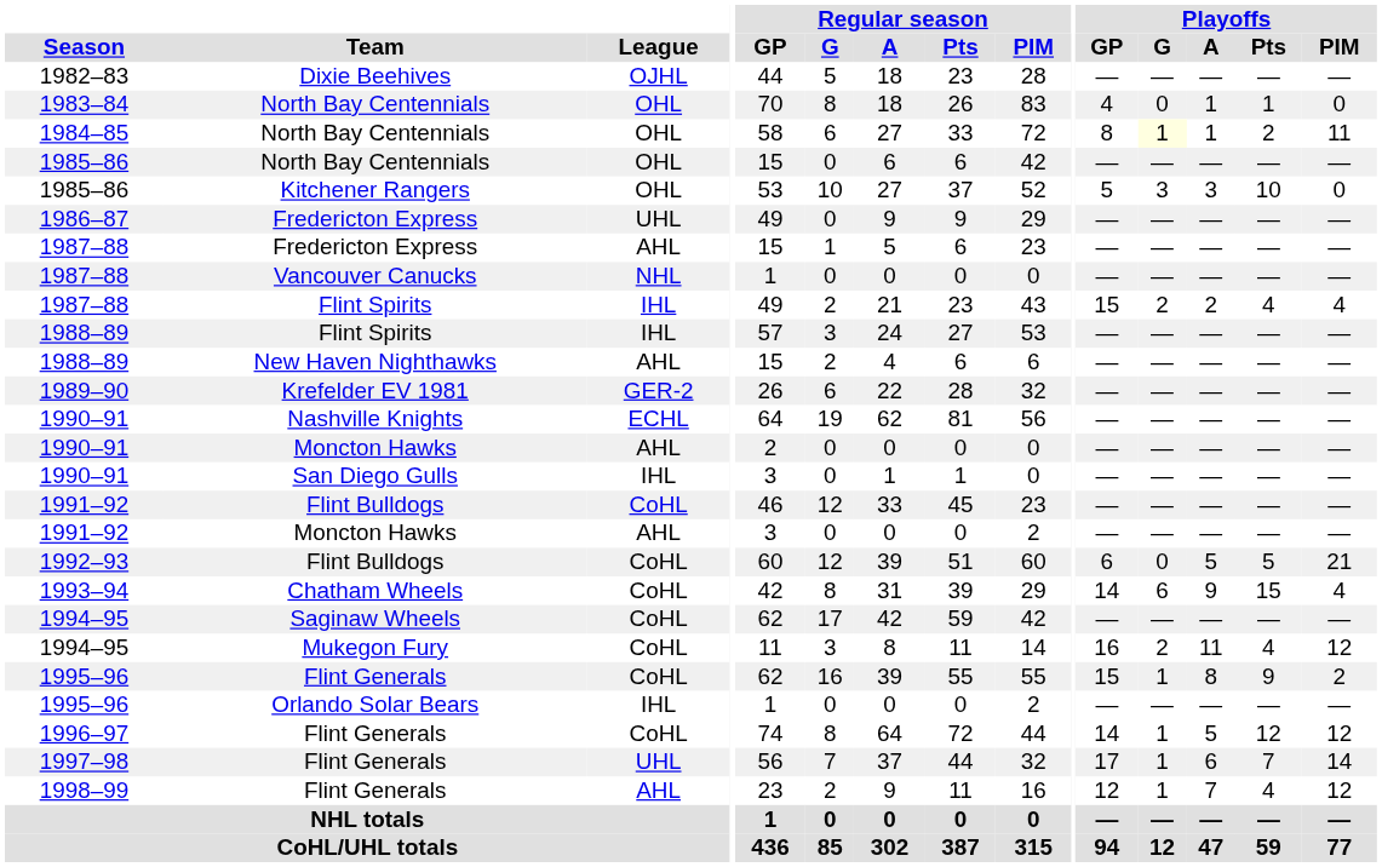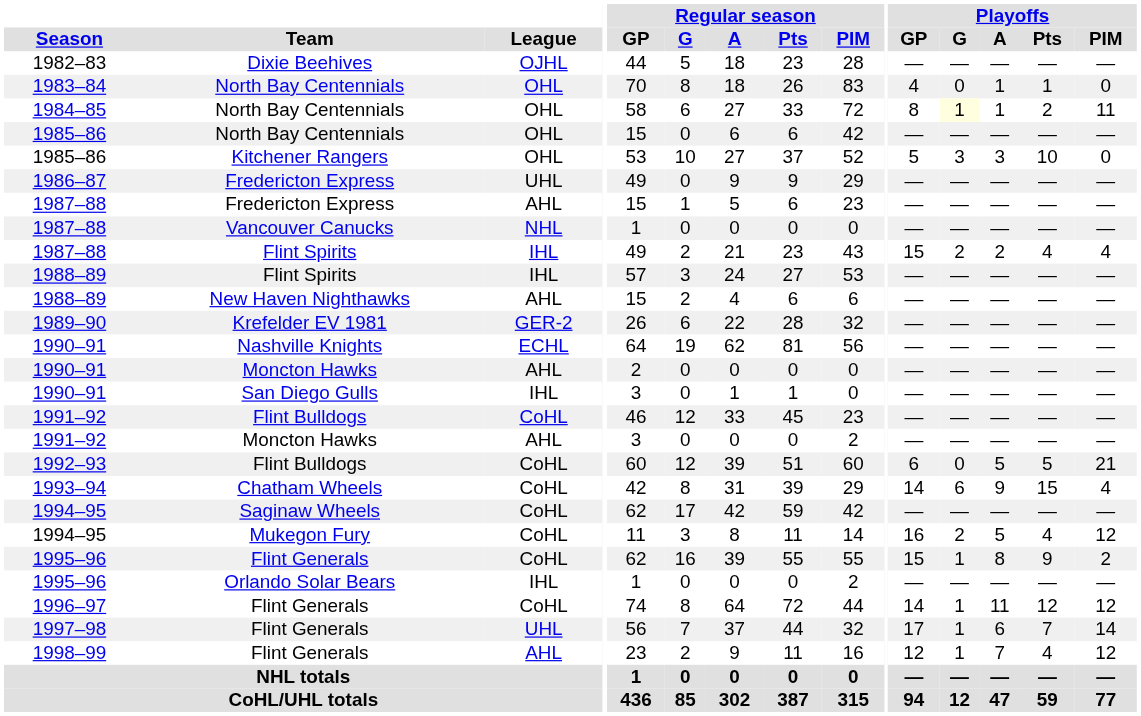 <table border="0" cellpadding="1" cellspacing="0" style="text-align:center; width:60em">
 <tr bgcolor="#e0e0e0">
 <th colspan="3" bgcolor="#ffffff"></th>
 <th rowspan="100" bgcolor="#ffffff"></th>
 <th colspan="5"><a href='#'>Regular season</a></th>
 <th rowspan="100" bgcolor="#ffffff"></th>
 <th colspan="5"><a href='#'>Playoffs</a></th>
 </tr>
 <tr bgcolor="#e0e0e0">
 <th><a href='#'>Season</a></th>
 <th>Team</th>
 <th>League</th>
 <th>GP</th>
 <th><a href='#'>G</a></th>
 <th><a href='#'>A</a></th>
 <th><a href='#'>Pts</a></th>
 <th><a href='#'>PIM</a></th>
 <th>GP</th>
 <th>G</th>
 <th>A</th>
 <th>Pts</th>
 <th>PIM</th>
 </tr>
 <tr>
 <td>1982–83</td>
 <td><a href='#'>Dixie Beehives</a></td>
 <td><a href='#'>OJHL</a></td>
 <td>44</td>
 <td>5</td>
 <td>18</td>
 <td>23</td>
 <td>28</td>
 <td>—</td>
 <td>—</td>
 <td>—</td>
 <td>—</td>
 <td>—</td>
 </tr>
 <tr bgcolor="#f0f0f0">
 <td><a href='#'>1983–84</a></td>
 <td><a href='#'>North Bay Centennials</a></td>
 <td><a href='#'>OHL</a></td>
 <td>70</td>
 <td>8</td>
 <td>18</td>
 <td>26</td>
 <td>83</td>
 <td>4</td>
 <td>0</td>
 <td>1</td>
 <td>1</td>
 <td>0</td>
 </tr>
 <tr>
 <td><a href='#'>1984–85</a></td>
 <td>North Bay Centennials</td>
 <td>OHL</td>
 <td>58</td>
 <td>6</td>
 <td>27</td>
 <td>33</td>
 <td>72</td>
 <td>8</td>
 <td style="background: lightyellow;">1</td>
 <td>1</td>
 <td>2</td>
 <td>11</td>
 </tr>
 <tr bgcolor="#f0f0f0">
 <td><a href='#'>1985–86</a></td>
 <td>North Bay Centennials</td>
 <td>OHL</td>
 <td>15</td>
 <td>0</td>
 <td>6</td>
 <td>6</td>
 <td>42</td>
 <td>—</td>
 <td>—</td>
 <td>—</td>
 <td>—</td>
 <td>—</td>
 </tr>
 <tr>
 <td>1985–86</td>
 <td><a href='#'>Kitchener Rangers</a></td>
 <td>OHL</td>
 <td>53</td>
 <td>10</td>
 <td>27</td>
 <td>37</td>
 <td>52</td>
 <td>5</td>
 <td>3</td>
 <td>3</td>
 <td>10</td>
 <td>0</td>
 </tr>
 <tr bgcolor="#f0f0f0">
 <td><a href='#'>1986–87</a></td>
 <td><a href='#'>Fredericton Express</a></td>
 <td>UHL</td>
 <td>49</td>
 <td>0</td>
 <td>9</td>
 <td>9</td>
 <td>29</td>
 <td>—</td>
 <td>—</td>
 <td>—</td>
 <td>—</td>
 <td>—</td>
 </tr>
 <tr>
 <td><a href='#'>1987–88</a></td>
 <td>Fredericton Express</td>
 <td>AHL</td>
 <td>15</td>
 <td>1</td>
 <td>5</td>
 <td>6</td>
 <td>23</td>
 <td>—</td>
 <td>—</td>
 <td>—</td>
 <td>—</td>
 <td>—</td>
 </tr>
 <tr bgcolor="#f0f0f0">
 <td><a href='#'>1987–88</a></td>
 <td><a href='#'>Vancouver Canucks</a></td>
 <td><a href='#'>NHL</a></td>
 <td>1</td>
 <td>0</td>
 <td>0</td>
 <td>0</td>
 <td>0</td>
 <td>—</td>
 <td>—</td>
 <td>—</td>
 <td>—</td>
 <td>—</td>
 </tr>
 <tr>
 <td><a href='#'>1987–88</a></td>
 <td><a href='#'>Flint Spirits</a></td>
 <td><a href='#'>IHL</a></td>
 <td>49</td>
 <td>2</td>
 <td>21</td>
 <td>23</td>
 <td>43</td>
 <td>15</td>
 <td>2</td>
 <td>2</td>
 <td>4</td>
 <td>4</td>
 </tr>
 <tr bgcolor="#f0f0f0">
 <td><a href='#'>1988–89</a></td>
 <td>Flint Spirits</td>
 <td>IHL</td>
 <td>57</td>
 <td>3</td>
 <td>24</td>
 <td>27</td>
 <td>53</td>
 <td>—</td>
 <td>—</td>
 <td>—</td>
 <td>—</td>
 <td>—</td>
 </tr>
 <tr>
 <td><a href='#'>1988–89</a></td>
 <td><a href='#'>New Haven Nighthawks</a></td>
 <td>AHL</td>
 <td>15</td>
 <td>2</td>
 <td>4</td>
 <td>6</td>
 <td>6</td>
 <td>—</td>
 <td>—</td>
 <td>—</td>
 <td>—</td>
 <td>—</td>
 </tr>
 <tr bgcolor="#f0f0f0">
 <td><a href='#'>1989–90</a></td>
 <td><a href='#'>Krefelder EV 1981</a></td>
 <td><a href='#'>GER-2</a></td>
 <td>26</td>
 <td>6</td>
 <td>22</td>
 <td>28</td>
 <td>32</td>
 <td>—</td>
 <td>—</td>
 <td>—</td>
 <td>—</td>
 <td>—</td>
 </tr>
 <tr>
 <td><a href='#'>1990–91</a></td>
 <td><a href='#'>Nashville Knights</a></td>
 <td><a href='#'>ECHL</a></td>
 <td>64</td>
 <td>19</td>
 <td>62</td>
 <td>81</td>
 <td>56</td>
 <td>—</td>
 <td>—</td>
 <td>—</td>
 <td>—</td>
 <td>—</td>
 </tr>
 <tr bgcolor="#f0f0f0">
 <td><a href='#'>1990–91</a></td>
 <td><a href='#'>Moncton Hawks</a></td>
 <td>AHL</td>
 <td>2</td>
 <td>0</td>
 <td>0</td>
 <td>0</td>
 <td>0</td>
 <td>—</td>
 <td>—</td>
 <td>—</td>
 <td>—</td>
 <td>—</td>
 </tr>
 <tr>
 <td><a href='#'>1990–91</a></td>
 <td><a href='#'>San Diego Gulls</a></td>
 <td>IHL</td>
 <td>3</td>
 <td>0</td>
 <td>1</td>
 <td>1</td>
 <td>0</td>
 <td>—</td>
 <td>—</td>
 <td>—</td>
 <td>—</td>
 <td>—</td>
 </tr>
 <tr bgcolor="#f0f0f0">
 <td><a href='#'>1991–92</a></td>
 <td><a href='#'>Flint Bulldogs</a></td>
 <td><a href='#'>CoHL</a></td>
 <td>46</td>
 <td>12</td>
 <td>33</td>
 <td>45</td>
 <td>23</td>
 <td>—</td>
 <td>—</td>
 <td>—</td>
 <td>—</td>
 <td>—</td>
 </tr>
 <tr>
 <td><a href='#'>1991–92</a></td>
 <td>Moncton Hawks</td>
 <td>AHL</td>
 <td>3</td>
 <td>0</td>
 <td>0</td>
 <td>0</td>
 <td>2</td>
 <td>—</td>
 <td>—</td>
 <td>—</td>
 <td>—</td>
 <td>—</td>
 </tr>
 <tr bgcolor="#f0f0f0">
 <td><a href='#'>1992–93</a></td>
 <td>Flint Bulldogs</td>
 <td>CoHL</td>
 <td>60</td>
 <td>12</td>
 <td>39</td>
 <td>51</td>
 <td>60</td>
 <td>6</td>
 <td>0</td>
 <td>5</td>
 <td>5</td>
 <td>21</td>
 </tr>
 <tr>
 <td><a href='#'>1993–94</a></td>
 <td><a href='#'>Chatham Wheels</a></td>
 <td>CoHL</td>
 <td>42</td>
 <td>8</td>
 <td>31</td>
 <td>39</td>
 <td>29</td>
 <td>14</td>
 <td>6</td>
 <td>9</td>
 <td>15</td>
 <td>4</td>
 </tr>
 <tr bgcolor="#f0f0f0">
 <td><a href='#'>1994–95</a></td>
 <td><a href='#'>Saginaw Wheels</a></td>
 <td>CoHL</td>
 <td>62</td>
 <td>17</td>
 <td>42</td>
 <td>59</td>
 <td>42</td>
 <td>—</td>
 <td>—</td>
 <td>—</td>
 <td>—</td>
 <td>—</td>
 </tr>
 <tr>
 <td>1994–95</td>
 <td><a href='#'>Mukegon Fury</a></td>
 <td>CoHL</td>
 <td>11</td>
 <td>3</td>
 <td>8</td>
 <td>11</td>
 <td>14</td>
 <td>16</td>
 <td>2</td>
-<td>11</td>
+<td>5</td>
 <td>4</td>
 <td>12</td>
 </tr>
 <tr bgcolor="#f0f0f0">
 <td><a href='#'>1995–96</a></td>
 <td><a href='#'>Flint Generals</a></td>
 <td>CoHL</td>
 <td>62</td>
 <td>16</td>
 <td>39</td>
 <td>55</td>
 <td>55</td>
 <td>15</td>
 <td>1</td>
 <td>8</td>
 <td>9</td>
 <td>2</td>
 </tr>
 <tr>
 <td><a href='#'>1995–96</a></td>
 <td><a href='#'>Orlando Solar Bears</a></td>
 <td>IHL</td>
 <td>1</td>
 <td>0</td>
 <td>0</td>
 <td>0</td>
 <td>2</td>
 <td>—</td>
 <td>—</td>
 <td>—</td>
 <td>—</td>
 <td>—</td>
 </tr>
 <tr>
 <td><a href='#'>1996–97</a></td>
 <td>Flint Generals</td>
 <td>CoHL</td>
 <td>74</td>
 <td>8</td>
 <td>64</td>
 <td>72</td>
 <td>44</td>
 <td>14</td>
 <td>1</td>
-<td>5</td>
+<td>11</td>
 <td>12</td>
 <td>12</td>
 </tr>
 <tr bgcolor="#f0f0f0">
 <td><a href='#'>1997–98</a></td>
 <td>Flint Generals</td>
 <td><a href='#'>UHL</a></td>
 <td>56</td>
 <td>7</td>
 <td>37</td>
 <td>44</td>
 <td>32</td>
 <td>17</td>
 <td>1</td>
 <td>6</td>
 <td>7</td>
 <td>14</td>
 </tr>
 <tr>
 <td><a href='#'>1998–99</a></td>
 <td>Flint Generals</td>
 <td><a href='#'>AHL</a></td>
 <td>23</td>
 <td>2</td>
 <td>9</td>
 <td>11</td>
 <td>16</td>
 <td>12</td>
 <td>1</td>
 <td>7</td>
 <td>4</td>
 <td>12</td>
 </tr>
 <tr bgcolor="#e0e0e0">
 <th colspan="3">NHL totals</th>
 <th>1</th>
 <th>0</th>
 <th>0</th>
 <th>0</th>
 <th>0</th>
 <th>—</th>
 <th>—</th>
 <th>—</th>
 <th>—</th>
 <th>—</th>
 </tr>
 <tr bgcolor="#e0e0e0">
 <th colspan="3">CoHL/UHL totals</th>
 <th>436</th>
 <th>85</th>
 <th>302</th>
 <th>387</th>
 <th>315</th>
 <th>94</th>
 <th>12</th>
 <th>47</th>
 <th>59</th>
 <th>77</th>
 </tr>
 </table>
